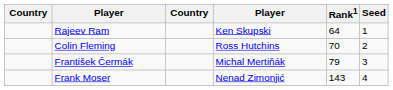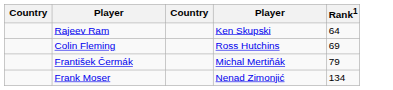 <table class="sortable wikitable">
 <tr>
 <th width="70">Country</th>
 <th width="175">Player</th>
 <th width="70">Country</th>
 <th width="175">Player</th>
 <th>Rank<sup>1</sup></th>
-<th>Seed</th>
 </tr>
 <tr>
 <td></td>
 <td><a href='#'>Rajeev Ram</a></td>
 <td></td>
 <td><a href='#'>Ken Skupski</a></td>
 <td>64</td>
-<td>1</td>
 </tr>
 <tr>
 <td></td>
 <td><a href='#'>Colin Fleming</a></td>
 <td></td>
 <td><a href='#'>Ross Hutchins</a></td>
-<td>70</td>
-<td>2</td>
+<td>69</td>
 </tr>
 <tr>
 <td></td>
 <td><a href='#'>František Čermák</a></td>
 <td></td>
 <td><a href='#'>Michal Mertiňák</a></td>
 <td>79</td>
-<td>3</td>
 </tr>
 <tr>
 <td></td>
 <td><a href='#'>Frank Moser</a></td>
 <td></td>
 <td><a href='#'>Nenad Zimonjić</a></td>
-<td>143</td>
-<td>4</td>
+<td>134</td>
 </tr>
 </table>
